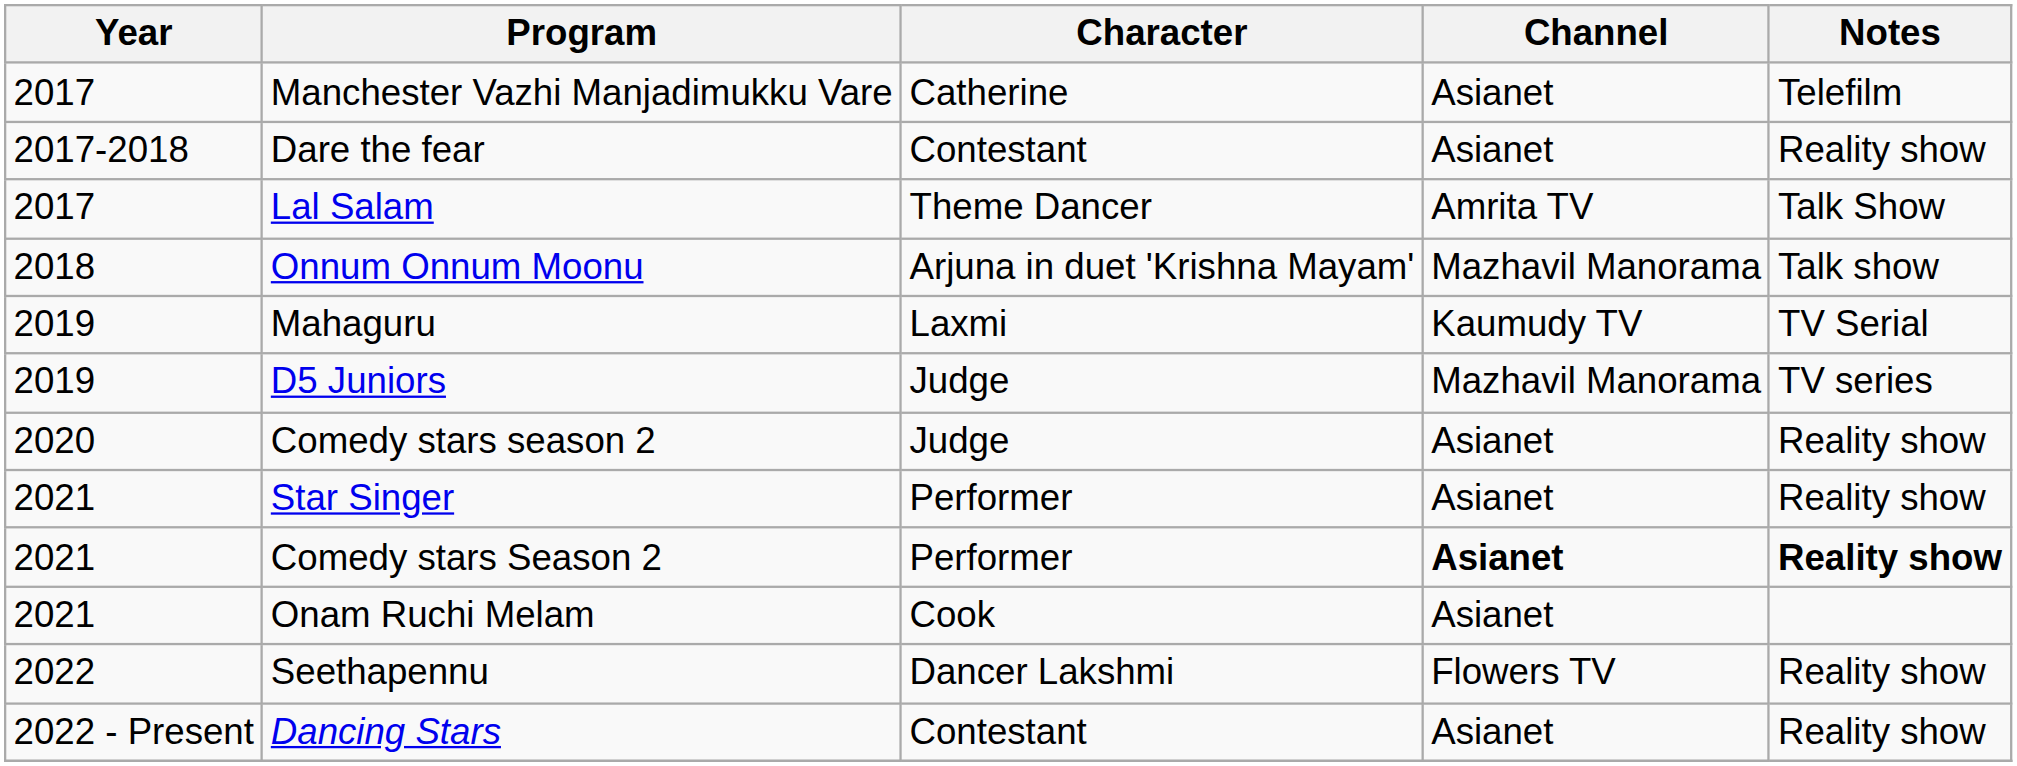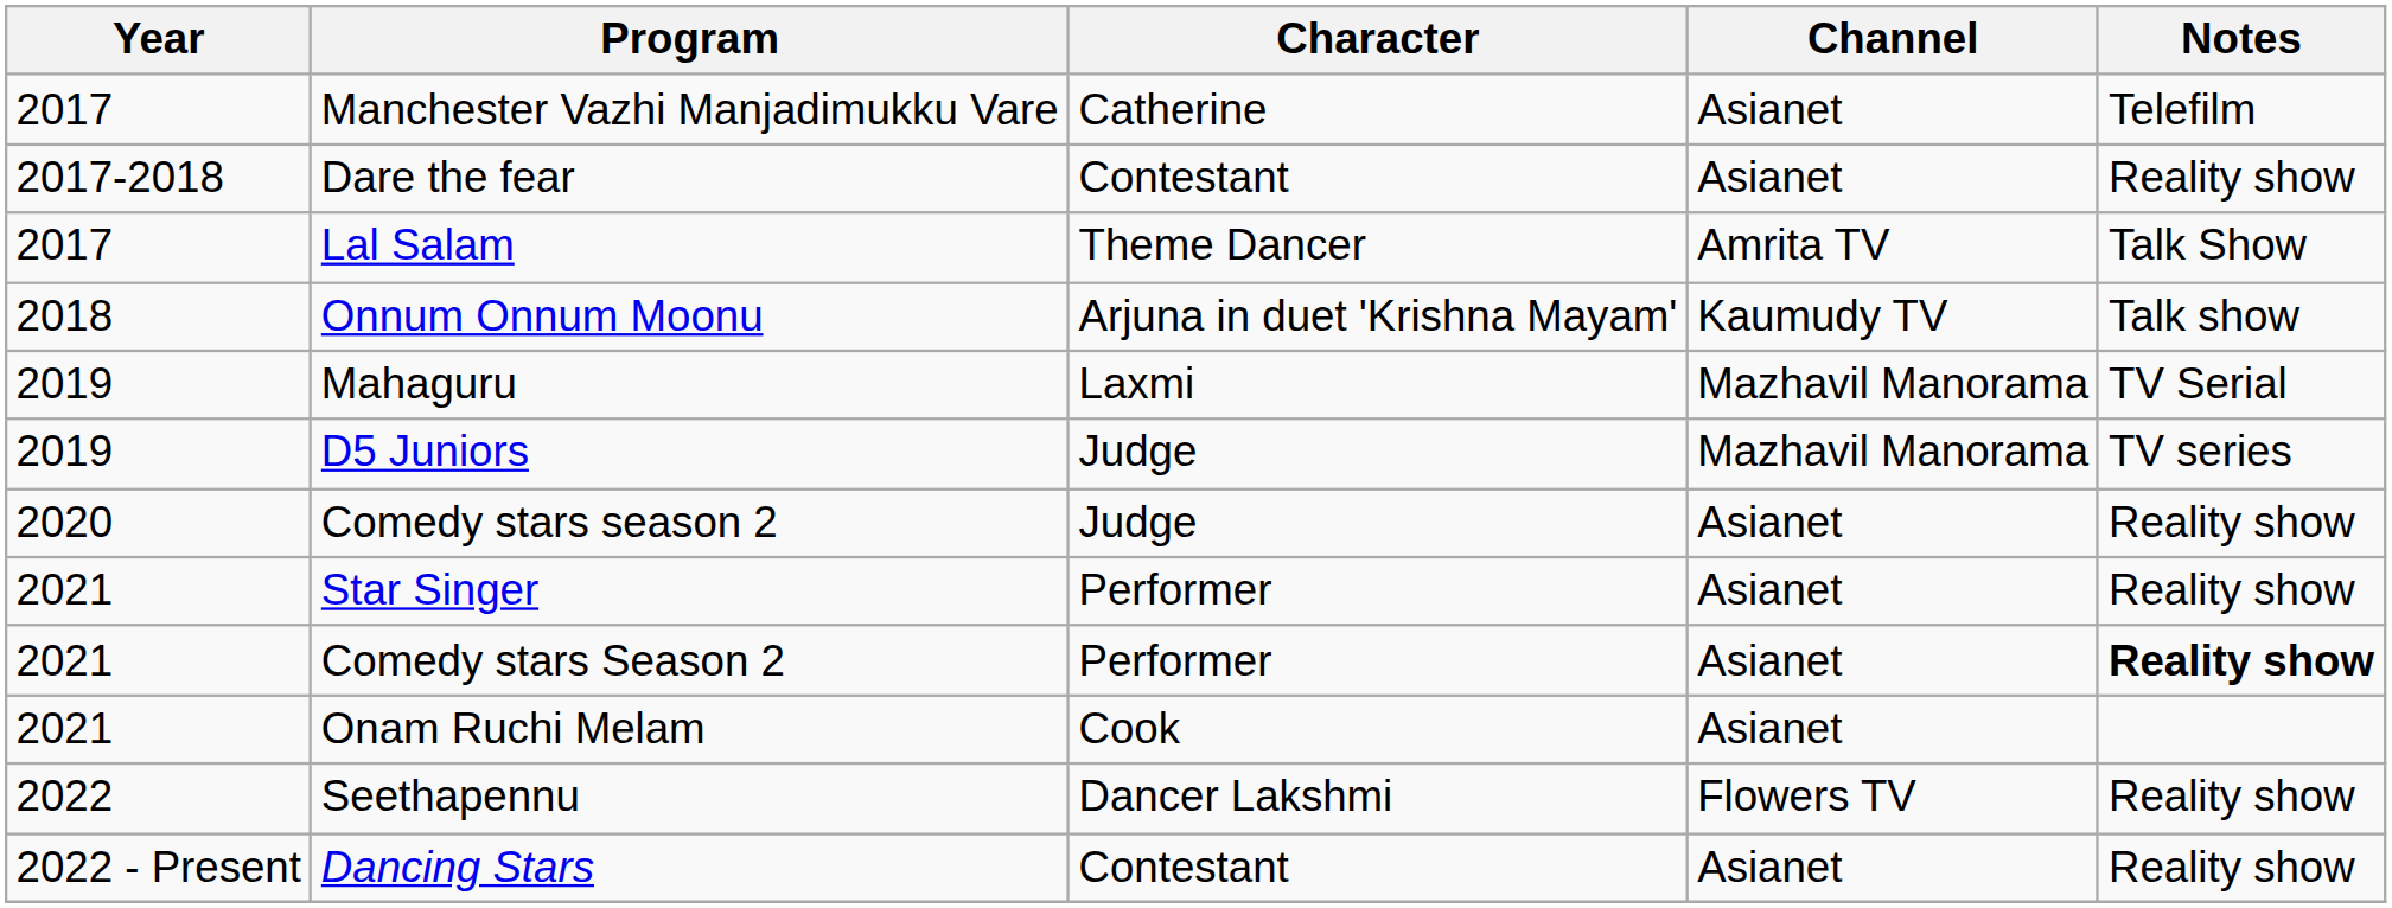 <table class="wikitable">
 <tr>
 <th>Year</th>
 <th>Program</th>
 <th>Character</th>
 <th>Channel</th>
 <th>Notes</th>
 </tr>
 <tr>
 <td>2017</td>
 <td>Manchester Vazhi Manjadimukku Vare</td>
 <td>Catherine</td>
 <td>Asianet</td>
 <td>Telefilm</td>
 </tr>
 <tr>
 <td>2017-2018</td>
 <td>Dare the fear</td>
 <td>Contestant</td>
 <td>Asianet</td>
 <td>Reality show <br></td>
 </tr>
 <tr>
 <td>2017</td>
 <td><a href='#'>Lal Salam</a></td>
 <td>Theme Dancer</td>
 <td>Amrita TV</td>
 <td>Talk Show</td>
 </tr>
 <tr>
 <td>2018</td>
 <td><a href='#'>Onnum Onnum Moonu</a></td>
 <td>Arjuna in duet 'Krishna Mayam'</td>
-<td>Mazhavil Manorama</td>
+<td>Kaumudy TV</td>
 <td>Talk show</td>
 </tr>
 <tr>
 <td>2019</td>
 <td>Mahaguru</td>
 <td>Laxmi</td>
-<td>Kaumudy TV</td>
+<td>Mazhavil Manorama</td>
 <td>TV Serial</td>
 </tr>
 <tr>
 <td>2019</td>
 <td><a href='#'>D5 Juniors</a></td>
 <td>Judge</td>
 <td>Mazhavil Manorama</td>
 <td>TV series</td>
 </tr>
 <tr>
 <td>2020</td>
 <td>Comedy stars season 2</td>
 <td>Judge</td>
 <td>Asianet</td>
 <td>Reality show</td>
 </tr>
 <tr>
 <td>2021</td>
 <td><a href='#'>Star Singer</a></td>
 <td>Performer</td>
 <td>Asianet</td>
 <td>Reality show</td>
 </tr>
 <tr>
 <td>2021</td>
 <td>Comedy stars Season 2</td>
 <td>Performer</td>
-<td><strong>Asianet</strong></td>
+<td>Asianet</td>
 <td><strong>Reality show</strong></td>
 </tr>
 <tr>
 <td>2021</td>
 <td>Onam Ruchi Melam</td>
 <td>Cook</td>
 <td>Asianet</td>
 <td></td>
 </tr>
 <tr>
 <td>2022</td>
 <td>Seethapennu</td>
 <td>Dancer Lakshmi</td>
 <td>Flowers TV</td>
 <td>Reality show</td>
 </tr>
 <tr>
 <td>2022 - Present</td>
 <td><em><a href='#'>Dancing Stars</a></em></td>
 <td>Contestant</td>
 <td>Asianet</td>
 <td>Reality show</td>
 </tr>
 <tr>
 </tr>
 </table>
